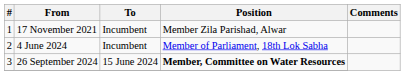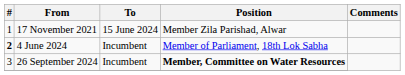 <table class="wikitable sortable">
 <tr>
 <th>#</th>
 <th>From</th>
 <th>To</th>
 <th>Position</th>
 <th>Comments</th>
 </tr>
 <tr>
 <td>1</td>
 <td>17 November 2021</td>
-<td>Incumbent</td>
+<td>15 June 2024</td>
 <td>Member Zila Parishad, Alwar</td>
 <td></td>
 </tr>
 <tr>
-<td>2</td>
+<td><strong>2</strong></td>
 <td>4 June 2024</td>
 <td>Incumbent</td>
 <td><a href='#'>Member of Parliament</a>, <a href='#'>18th Lok Sabha</a></td>
 <td></td>
 </tr>
 <tr>
 <td>3</td>
 <td>26 September 2024</td>
-<td>15 June 2024</td>
+<td>Incumbent</td>
 <td><strong>Member, Committee on Water Resources</strong></td>
 </tr>
 <tr>
 </tr>
 </table>
